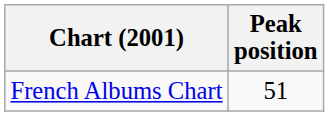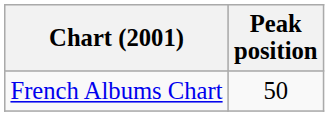 <table class="wikitable">
 <tr>
 <th>Chart (2001)</th>
 <th>Peak<br>position</th>
 </tr>
 <tr>
 <td style="text-align:left;"><a href='#'>French Albums Chart</a></td>
-<td style="text-align:center;">51</td>
+<td style="text-align:center;">50</td>
 </tr>
 </table>
